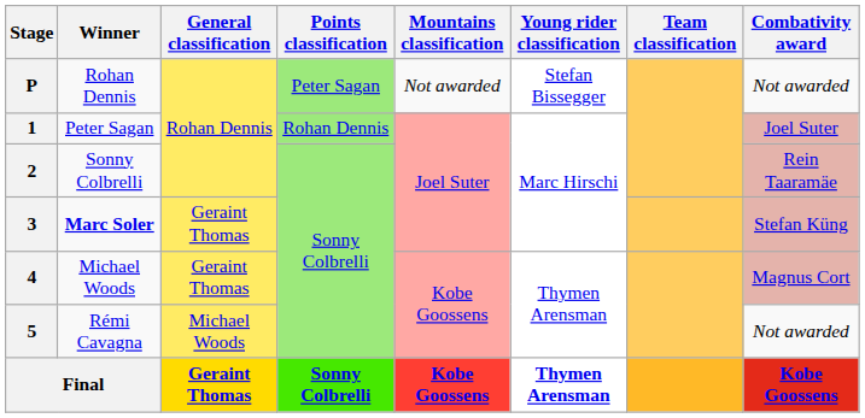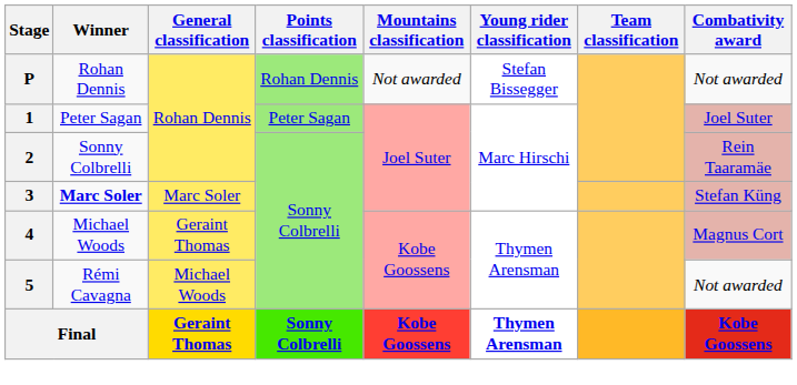 <table class=wikitable style="text-align: center; font-size:smaller;">
 <tr>
 <th style="width:2%;">Stage</th>
 <th style="width:14%;">Winner</th>
 <th style="width:14%;"><a href='#'>General classification</a><br></th>
 <th style="width:14%;"><a href='#'>Points classification</a><br></th>
 <th style="width:14%;"><a href='#'>Mountains classification</a><br></th>
 <th style="width:14%;"><a href='#'>Young rider classification</a><br></th>
 <th style="width:14%;"><a href='#'>Team classification</a><br></th>
 <th style="width:14%;"><a href='#'>Combativity award</a><br></th>
 </tr>
 <tr>
 <th>P</th>
 <td><a href='#'>Rohan Dennis</a></td>
 <td style="background:#FFEB64;" rowspan="3"><a href='#'>Rohan Dennis</a></td>
-<td style="background:#9CE97B;"><a href='#'>Peter Sagan</a></td>
+<td style="background:#9CE97B;"><a href='#'>Rohan Dennis</a></td>
 <td><em>Not awarded</em></td>
 <td style="background:white;"><a href='#'>Stefan Bissegger</a></td>
 <td style="background:#FFCD5F;" rowspan="3"></td>
 <td><em>Not awarded</em></td>
 </tr>
 <tr>
 <th>1</th>
 <td><a href='#'>Peter Sagan</a></td>
-<td style="background:#9CE97B;"><a href='#'>Rohan Dennis</a></td>
+<td style="background:#9CE97B;"><a href='#'>Peter Sagan</a></td>
 <td style="background:#FFA8A4;" rowspan="3"><a href='#'>Joel Suter</a></td>
 <td style="background:white;" rowspan="3"><a href='#'>Marc Hirschi</a></td>
 <td style="background:#E4B3AB;"><a href='#'>Joel Suter</a></td>
 </tr>
 <tr>
 <th>2</th>
 <td><a href='#'>Sonny Colbrelli</a></td>
 <td style="background:#9CE97B;" rowspan="4"><a href='#'>Sonny Colbrelli</a></td>
 <td style="background:#E4B3AB;"><a href='#'>Rein Taaramäe</a></td>
 </tr>
 <tr>
 <th>3</th>
 <td><strong><a href='#'>Marc Soler</a></strong></td>
-<td style="background:#FFEB64;"><a href='#'>Geraint Thomas</a></td>
+<td style="background:#FFEB64;"><a href='#'>Marc Soler</a></td>
 <td style="background:#FFCD5F;"></td>
 <td style="background:#E4B3AB;"><a href='#'>Stefan Küng</a></td>
 </tr>
 <tr>
 <th>4</th>
 <td><a href='#'>Michael Woods</a></td>
 <td style="background:#FFEB64;"><a href='#'>Geraint Thomas</a></td>
 <td style="background:#FFA8A4;" rowspan="2"><a href='#'>Kobe Goossens</a></td>
 <td style="background:white;" rowspan="2"><a href='#'>Thymen Arensman</a></td>
 <td style="background:#FFCD5F;" rowspan="2"></td>
 <td style="background:#E4B3AB;"><a href='#'>Magnus Cort</a></td>
 </tr>
 <tr>
 <th>5</th>
 <td><a href='#'>Rémi Cavagna</a></td>
 <td style="background:#FFEB64;"><a href='#'>Michael Woods</a></td>
 <td><em>Not awarded</em></td>
 </tr>
 <tr>
 <th colspan="2">Final</th>
 <th style="background:#FFDB00;"><a href='#'>Geraint Thomas</a></th>
 <th style="background:#46E800;"><a href='#'>Sonny Colbrelli</a></th>
 <th style="background:#FF3E33;"><a href='#'>Kobe Goossens</a></th>
 <th style="background:white;"><a href='#'>Thymen Arensman</a></th>
 <th style="background:#FFB927;"></th>
 <th style="background:#E42A19;"><a href='#'>Kobe Goossens</a></th>
 </tr>
 </table>
